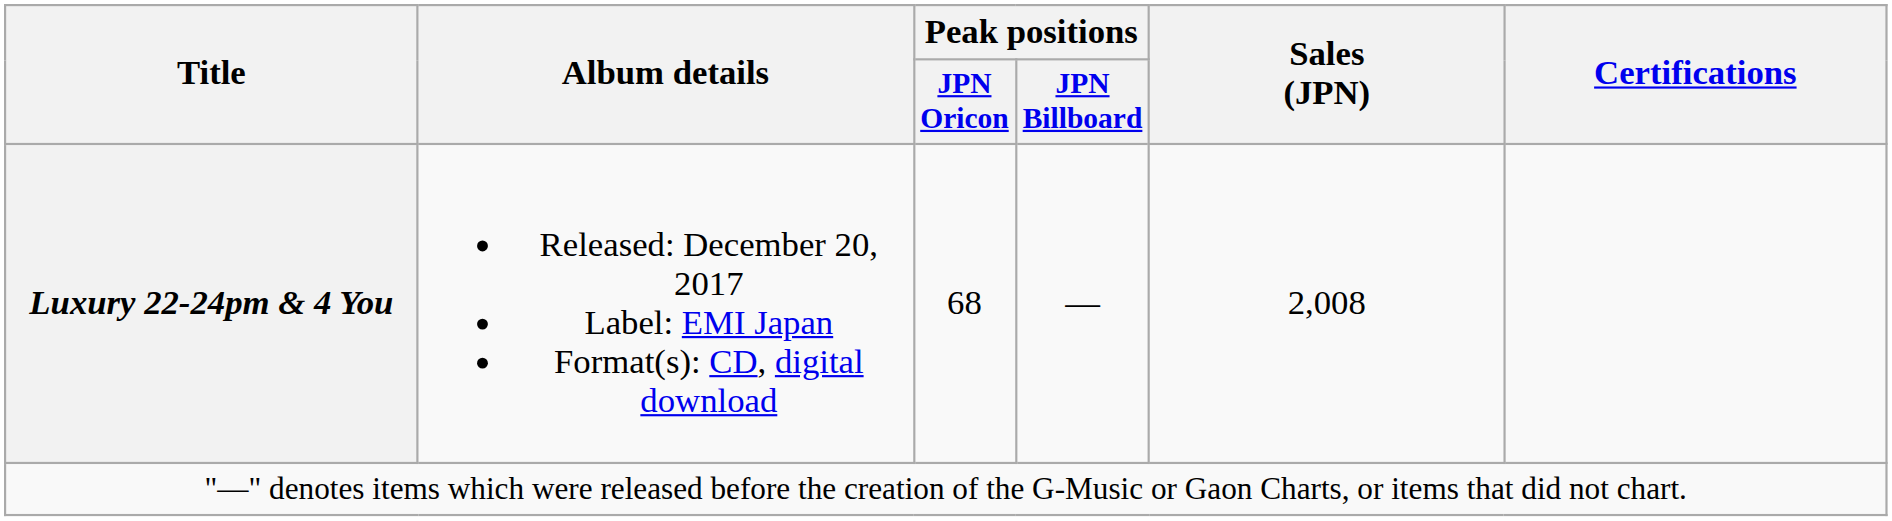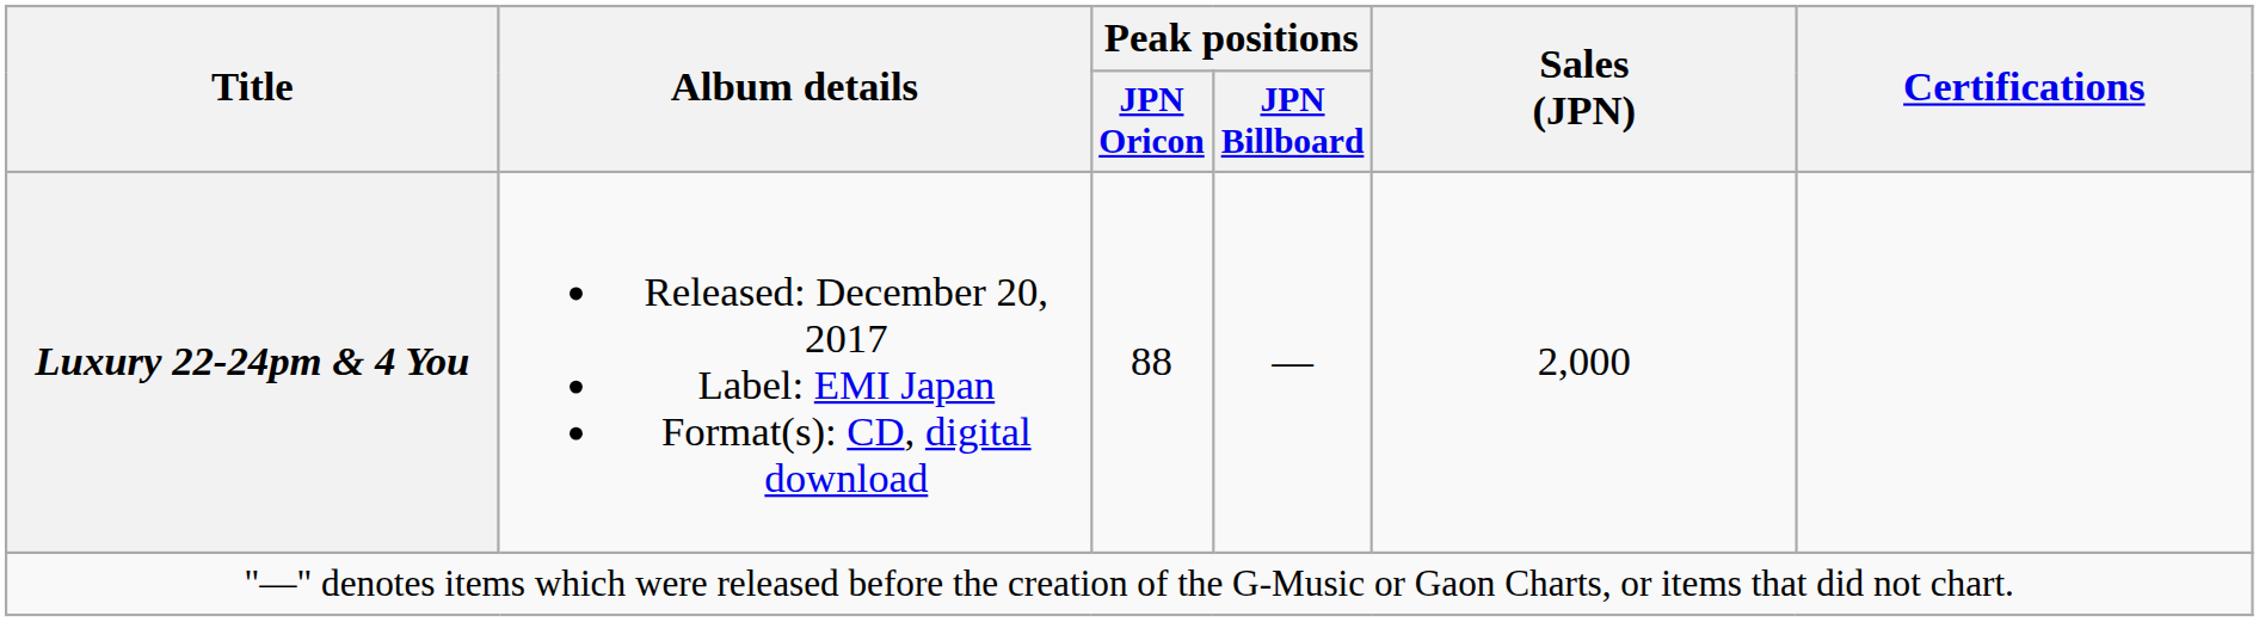 <table class="wikitable plainrowheaders" style="text-align:center;">
 <tr>
 <th style="width:14em;" rowspan="2">Title</th>
 <th style="width:16em;" rowspan="2">Album details</th>
 <th colspan="2">Peak positions</th>
 <th style="width:12em;" rowspan="2">Sales<br>(JPN)</th>
 <th style="width:12em;" rowspan="2"><a href='#'>Certifications</a></th>
 </tr>
 <tr>
 <th style="width:3em;font-size:85%"><a href='#'>JPN<br>Oricon</a><br></th>
 <th style="width:3em;font-size:85%"><a href='#'>JPN<br>Billboard</a><br></th>
 </tr>
 <tr>
 <th scope="row"><em>Luxury 22-24pm & 4 You</em></th>
 <td><br><ul><li>Released: December 20, 2017</li><li>Label: <a href='#'>EMI Japan</a></li><li>Format(s): <a href='#'>CD</a>, <a href='#'>digital download</a></li></ul></td>
-<td>68</td>
+<td>88</td>
 <td>—</td>
-<td>2,008</td>
+<td>2,000</td>
 <td style="text-align:left;"></td>
 </tr>
 <tr>
 <td colspan="9"  style="text-align:center; font-size:90%;">"—" denotes items which were released before the creation of the G-Music or Gaon Charts, or items that did not chart.</td>
 </tr>
 </table>
